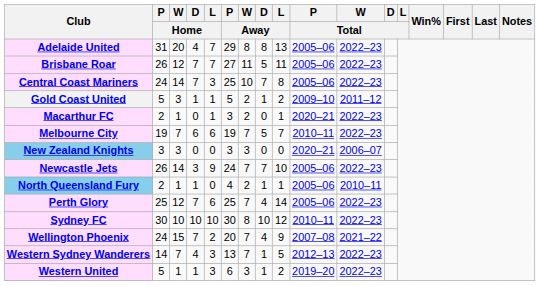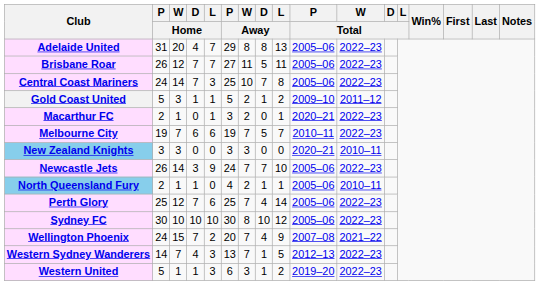 <table class="wikitable plainrowheaders sortable" style="text-align:center">
 <tr>
 <th scope=col rowspan=2>Club</th>
 <th scope=col>P</th>
 <th scope=col>W</th>
 <th scope=col>D</th>
 <th scope=col>L</th>
 <th scope=col>P</th>
 <th scope=col>W</th>
 <th scope=col>D</th>
 <th scope=col>L</th>
 <th scope=col>P</th>
 <th scope=col>W</th>
 <th scope=col>D</th>
 <th scope=col>L</th>
 <th rowspan=2 scope=col>Win%</th>
 <th rowspan=2 scope=col>First</th>
 <th rowspan=2 scope=col>Last</th>
 <th class="unsortable" rowspan=2 scope=col>Notes</th>
 </tr>
 <tr class="unsortable">
 <th colspan=4>Home</th>
 <th colspan=4>Away</th>
 <th colspan=4>Total</th>
 </tr>
 <tr>
 <th scope=row style=background:#FFDDFF><a href='#'>Adelaide United</a> </th>
 <td>31</td>
 <td>20</td>
 <td>4</td>
 <td>7</td>
 <td>29</td>
 <td>8</td>
 <td>8</td>
 <td>13<br></td>
 <td><a href='#'>2005–06</a></td>
 <td><a href='#'>2022–23</a></td>
 <td></td>
 </tr>
 <tr>
 <th scope=row style=background:#FFDDFF><a href='#'>Brisbane Roar</a> </th>
 <td>26</td>
 <td>12</td>
 <td>7</td>
 <td>7</td>
 <td>27</td>
 <td>11</td>
 <td>5</td>
 <td>11<br></td>
 <td><a href='#'>2005–06</a></td>
 <td><a href='#'>2022–23</a></td>
 <td></td>
 </tr>
 <tr>
 <th scope=row style=background:#FFDDFF><a href='#'>Central Coast Mariners</a> </th>
 <td>24</td>
 <td>14</td>
 <td>7</td>
 <td>3</td>
 <td>25</td>
 <td>10</td>
 <td>7</td>
 <td>8<br></td>
 <td><a href='#'>2005–06</a></td>
 <td><a href='#'>2022–23</a></td>
 <td></td>
 </tr>
 <tr>
 <th scope="row"><a href='#'>Gold Coast United</a></th>
 <td>5</td>
 <td>3</td>
 <td>1</td>
 <td>1</td>
 <td>5</td>
 <td>2</td>
 <td>1</td>
 <td>2<br></td>
 <td><a href='#'>2009–10</a></td>
 <td><a href='#'>2011–12</a></td>
 <td></td>
 </tr>
 <tr>
 <th scope=row style=background:#FFDDFF><a href='#'>Macarthur FC</a> </th>
 <td>2</td>
 <td>1</td>
 <td>0</td>
 <td>1</td>
 <td>3</td>
 <td>2</td>
 <td>0</td>
 <td>1<br></td>
 <td><a href='#'>2020–21</a></td>
 <td><a href='#'>2022–23</a></td>
 <td></td>
 </tr>
 <tr>
 <th scope=row style=background:#FFDDFF><a href='#'>Melbourne City</a> </th>
 <td>19</td>
 <td>7</td>
 <td>6</td>
 <td>6</td>
 <td>19</td>
 <td>7</td>
 <td>5</td>
 <td>7<br></td>
 <td><a href='#'>2010–11</a></td>
 <td><a href='#'>2022–23</a></td>
 <td></td>
 </tr>
 <tr>
 <th scope=row style=background:#87CEEB><a href='#'>New Zealand Knights</a> </th>
 <td>3</td>
 <td>3</td>
 <td>0</td>
 <td>0</td>
 <td>3</td>
 <td>3</td>
 <td>0</td>
 <td>0<br></td>
 <td><a href='#'>2020–21</a></td>
-<td><a href='#'>2006–07</a></td>
+<td><a href='#'>2010–11</a></td>
 <td></td>
 </tr>
 <tr>
 <th scope=row style=background:#FFDDFF><a href='#'>Newcastle Jets</a> </th>
 <td>26</td>
 <td>14</td>
 <td>3</td>
 <td>9</td>
 <td>24</td>
 <td>7</td>
 <td>7</td>
 <td>10<br></td>
 <td><a href='#'>2005–06</a></td>
 <td><a href='#'>2022–23</a></td>
 <td></td>
 </tr>
 <tr>
 <th scope=row style=background:#87CEEB><a href='#'>North Queensland Fury</a> </th>
 <td>2</td>
 <td>1</td>
 <td>1</td>
 <td>0</td>
 <td>4</td>
 <td>2</td>
 <td>1</td>
 <td>1<br></td>
 <td><a href='#'>2005–06</a></td>
 <td><a href='#'>2010–11</a></td>
 <td></td>
 </tr>
 <tr>
 <th scope=row style=background:#FFDDFF><a href='#'>Perth Glory</a> </th>
 <td>25</td>
 <td>12</td>
 <td>7</td>
 <td>6</td>
 <td>25</td>
 <td>7</td>
 <td>4</td>
 <td>14<br></td>
 <td><a href='#'>2005–06</a></td>
 <td><a href='#'>2022–23</a></td>
 <td></td>
 </tr>
 <tr>
 <th scope=row style=background:#FFDDFF><a href='#'>Sydney FC</a> </th>
 <td>30</td>
 <td>10</td>
 <td>10</td>
 <td>10</td>
 <td>30</td>
 <td>8</td>
 <td>10</td>
 <td>12<br></td>
-<td><a href='#'>2010–11</a></td>
+<td><a href='#'>2005–06</a></td>
 <td><a href='#'>2022–23</a></td>
 <td></td>
 </tr>
 <tr>
 <th scope=row style=background:#FFDDFF><a href='#'>Wellington Phoenix</a> </th>
 <td>24</td>
 <td>15</td>
 <td>7</td>
 <td>2</td>
 <td>20</td>
 <td>7</td>
 <td>4</td>
 <td>9<br></td>
 <td><a href='#'>2007–08</a></td>
 <td><a href='#'>2021–22</a></td>
 <td></td>
 </tr>
 <tr>
 <th scope=row style=background:#FFDDFF><a href='#'>Western Sydney Wanderers</a> </th>
 <td>14</td>
 <td>7</td>
 <td>4</td>
 <td>3</td>
 <td>13</td>
 <td>7</td>
 <td>1</td>
 <td>5<br></td>
 <td><a href='#'>2012–13</a></td>
 <td><a href='#'>2022–23</a></td>
 <td></td>
 </tr>
 <tr>
 <th scope=row style=background:#FFDDFF><a href='#'>Western United</a> </th>
 <td>5</td>
 <td>1</td>
 <td>1</td>
 <td>3</td>
 <td>6</td>
 <td>3</td>
 <td>1</td>
 <td>2<br></td>
 <td><a href='#'>2019–20</a></td>
 <td><a href='#'>2022–23</a></td>
 <td></td>
 </tr>
 </table>
